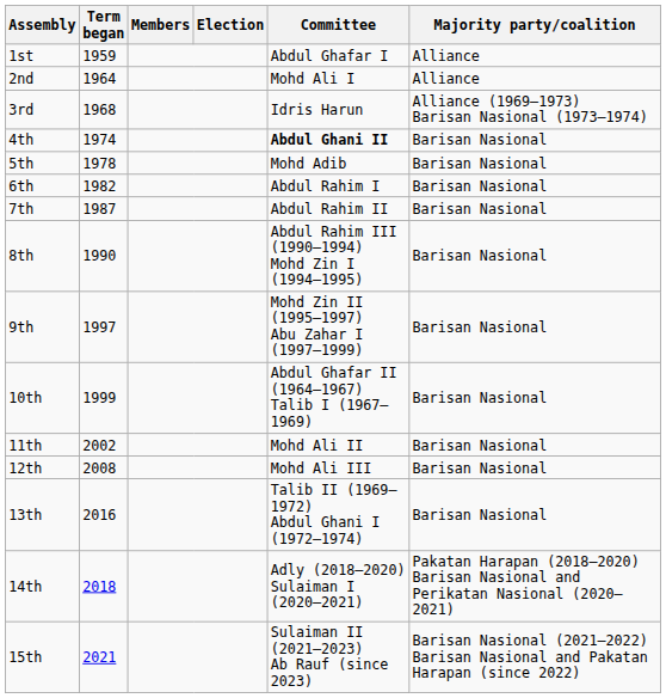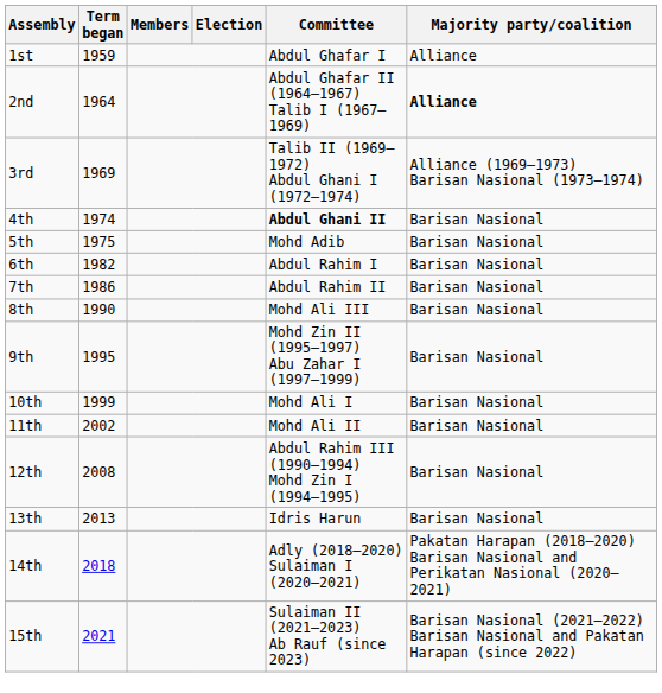 <table class="wikitable">
 <tr>
 <th>Assembly</th>
 <th>Term<br>began</th>
 <th>Members</th>
 <th>Election</th>
 <th>Committee</th>
 <th>Majority party/coalition</th>
 </tr>
 <tr>
 <td>1st</td>
 <td>1959</td>
 <td colspan="2"></td>
 <td>Abdul Ghafar I</td>
 <td>Alliance</td>
 </tr>
 <tr>
 <td>2nd</td>
 <td>1964</td>
 <td colspan="2"></td>
-<td>Mohd Ali I</td>
-<td>Alliance</td>
+<td>Abdul Ghafar II (1964–1967)<br>Talib I (1967–1969)</td>
+<td><strong>Alliance</strong></td>
 </tr>
 <tr>
 <td>3rd</td>
-<td>1968</td>
+<td>1969</td>
 <td colspan="2"></td>
-<td>Idris Harun</td>
+<td>Talib II (1969–1972)<br>Abdul Ghani I (1972–1974)</td>
 <td>Alliance (1969–1973)<br>Barisan Nasional (1973–1974)</td>
 </tr>
 <tr>
 <td>4th</td>
 <td>1974</td>
 <td colspan="2"></td>
 <td><strong>Abdul Ghani II</strong></td>
 <td>Barisan Nasional</td>
 </tr>
 <tr>
 <td>5th</td>
-<td>1978</td>
+<td>1975</td>
 <td colspan="2"></td>
 <td>Mohd Adib</td>
 <td>Barisan Nasional</td>
 </tr>
 <tr>
 <td>6th</td>
 <td>1982</td>
 <td colspan="2"></td>
 <td>Abdul Rahim I</td>
 <td>Barisan Nasional</td>
 </tr>
 <tr>
 <td>7th</td>
-<td>1987</td>
+<td>1986</td>
 <td colspan="2"></td>
 <td>Abdul Rahim II</td>
 <td>Barisan Nasional</td>
 </tr>
 <tr>
 <td>8th</td>
 <td>1990</td>
 <td colspan="2"></td>
-<td>Abdul Rahim III (1990–1994)<br>Mohd Zin I (1994–1995)</td>
+<td>Mohd Ali III</td>
 <td>Barisan Nasional</td>
 </tr>
 <tr>
 <td>9th</td>
-<td>1997</td>
+<td>1995</td>
 <td colspan="2"></td>
 <td>Mohd Zin II (1995–1997)<br>Abu Zahar I (1997–1999)</td>
 <td>Barisan Nasional</td>
 </tr>
 <tr>
 <td>10th</td>
 <td>1999</td>
 <td colspan="2"></td>
-<td>Abdul Ghafar II (1964–1967)<br>Talib I (1967–1969)</td>
+<td>Mohd Ali I</td>
 <td>Barisan Nasional</td>
 </tr>
 <tr>
 <td>11th</td>
 <td>2002</td>
 <td colspan="2"></td>
 <td>Mohd Ali II</td>
 <td>Barisan Nasional</td>
 </tr>
 <tr>
 <td>12th</td>
 <td>2008</td>
 <td colspan="2"></td>
-<td>Mohd Ali III</td>
+<td>Abdul Rahim III (1990–1994)<br>Mohd Zin I (1994–1995)</td>
 <td>Barisan Nasional</td>
 </tr>
 <tr>
 <td>13th</td>
-<td>2016</td>
+<td>2013</td>
 <td colspan="2"></td>
-<td>Talib II (1969–1972)<br>Abdul Ghani I (1972–1974)</td>
+<td>Idris Harun</td>
 <td>Barisan Nasional</td>
 </tr>
 <tr>
 <td>14th</td>
 <td><a href='#'>2018</a></td>
 <td colspan="2"></td>
 <td>Adly (2018–2020)<br>Sulaiman I (2020–2021)</td>
 <td>Pakatan Harapan (2018–2020)<br>Barisan Nasional and Perikatan Nasional (2020–2021)</td>
 </tr>
 <tr>
 <td>15th</td>
 <td><a href='#'>2021</a></td>
 <td colspan="2"></td>
 <td>Sulaiman II (2021–2023)<br>Ab Rauf (since 2023)</td>
 <td>Barisan Nasional (2021–2022)<br>Barisan Nasional and Pakatan Harapan (since 2022)</td>
 </tr>
 </table>
